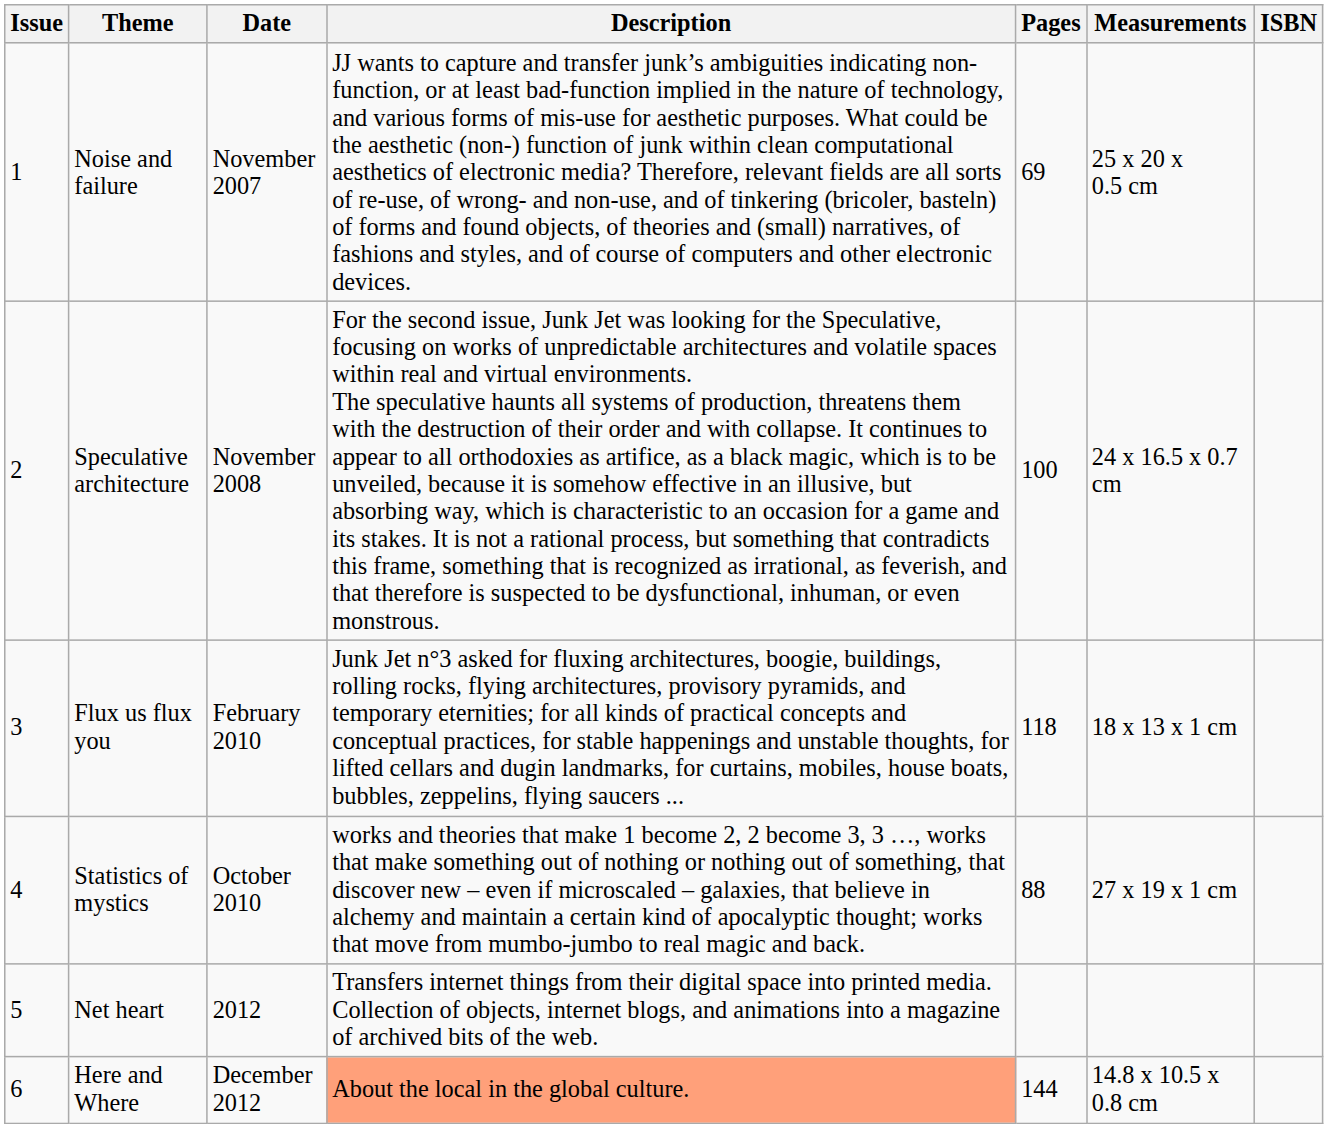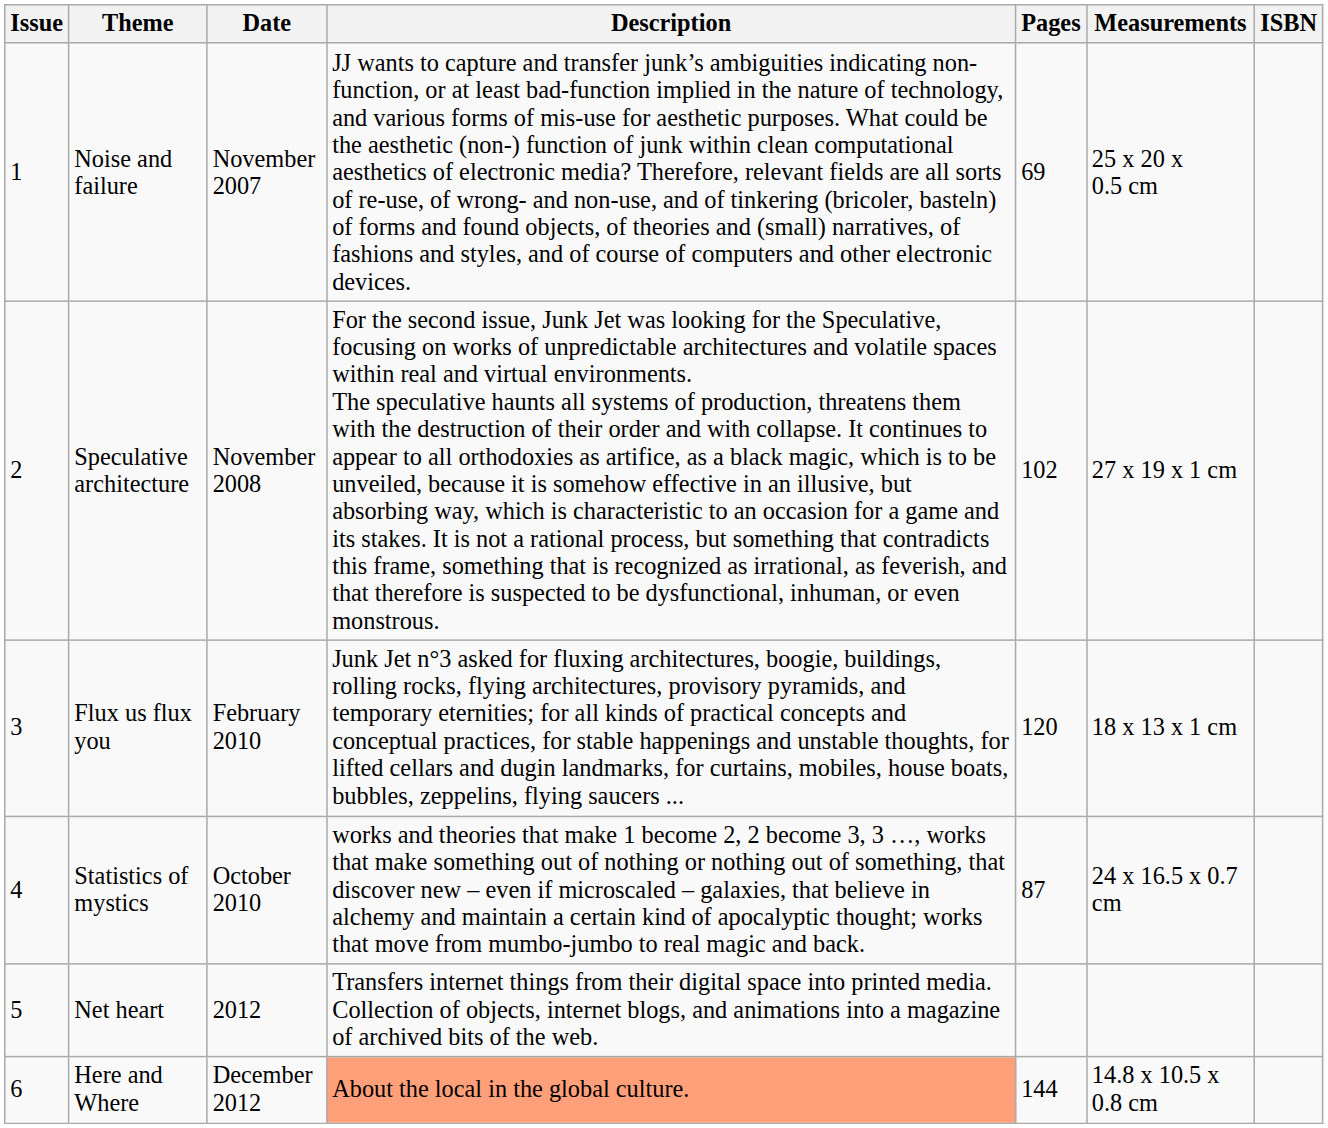 <table class="wikitable">
 <tr>
 <th>Issue</th>
 <th>Theme</th>
 <th>Date</th>
 <th>Description</th>
 <th>Pages</th>
 <th>Measurements</th>
 <th>ISBN</th>
 </tr>
 <tr>
 <td>1</td>
 <td>Noise and failure</td>
 <td>November 2007</td>
 <td>JJ wants to capture and transfer junk’s ambiguities indicating non- function, or at least bad-function implied in the nature of technology, and various forms of mis-use for aesthetic purposes. What could be the aesthetic (non-) function of junk within clean computational aesthetics of electronic media? Therefore, relevant fields are all sorts of re-use, of wrong- and non-use, and of tinkering (bricoler, basteln) of forms and found objects, of theories and (small) narratives, of fashions and styles, and of course of computers and other electronic devices.</td>
 <td>69</td>
 <td>25 x 20 x 0.5 cm</td>
 <td></td>
 </tr>
 <tr>
 <td>2</td>
 <td>Speculative architecture</td>
 <td>November 2008</td>
 <td>For the second issue, Junk Jet was looking for the Speculative, focusing on works of unpredictable architectures and volatile spaces within real and virtual environments.<br>The speculative haunts all systems of production, threatens them with the destruction of their order and with collapse. It continues to appear to all orthodoxies as artifice, as a black magic, which is to be unveiled, because it is somehow effective in an illusive, but absorbing way, which is characteristic to an occasion for a game and its stakes. It is not a rational process, but something that contradicts this frame, something that is recognized as irrational, as feverish, and that therefore is suspected to be dysfunctional, inhuman, or even monstrous.</td>
-<td>100</td>
-<td>24 x 16.5 x 0.7 cm</td>
+<td>102</td>
+<td>27 x 19 x 1 cm</td>
 <td></td>
 </tr>
 <tr>
 <td>3</td>
 <td>Flux us flux you</td>
 <td>February 2010</td>
 <td>Junk Jet n°3 asked for fluxing architectures, boogie, buildings, rolling rocks, flying architectures, provisory pyramids, and temporary eternities; for all kinds of practical concepts and conceptual practices, for stable happenings and unstable thoughts, for lifted cellars and dugin landmarks, for curtains, mobiles, house boats, bubbles, zeppelins, flying saucers ...</td>
-<td>118</td>
+<td>120</td>
 <td>18 x 13 x 1 cm</td>
 <td></td>
 </tr>
 <tr>
 <td>4</td>
 <td>Statistics of mystics</td>
 <td>October 2010</td>
 <td>works and theories that make 1 become 2, 2 become 3, 3 …, works that make something out of nothing or nothing out of something, that discover new – even if microscaled – galaxies, that believe in alchemy and maintain a certain kind of apocalyptic thought; works that move from mumbo-jumbo to real magic and back.</td>
-<td>88</td>
-<td>27 x 19 x 1 cm</td>
+<td>87</td>
+<td>24 x 16.5 x 0.7 cm</td>
 <td></td>
 </tr>
 <tr>
 <td>5</td>
 <td>Net heart</td>
 <td>2012</td>
 <td>Transfers internet things from their digital space into printed media. Collection of objects, internet blogs, and animations into a magazine of archived bits of the web.</td>
 <td></td>
 <td></td>
 <td></td>
 </tr>
 <tr>
 <td>6</td>
 <td>Here and Where</td>
 <td>December 2012</td>
 <td style="background: lightsalmon;">About the local in the global culture.</td>
 <td>144</td>
 <td>14.8 x 10.5 x 0.8 cm</td>
 <td></td>
 </tr>
 </table>
